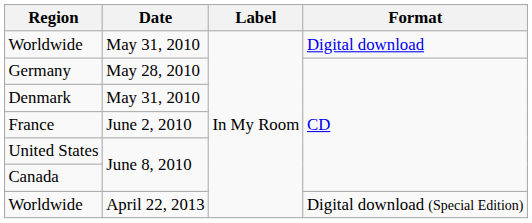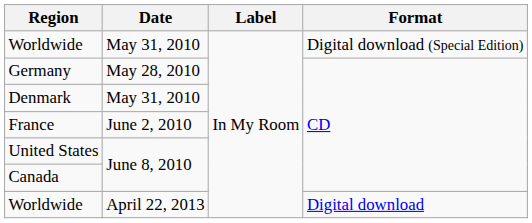 <table class=wikitable>
 <tr>
 <th>Region</th>
 <th>Date</th>
 <th>Label</th>
 <th>Format</th>
 </tr>
 <tr>
 <td>Worldwide</td>
 <td>May 31, 2010</td>
 <td rowspan="7">In My Room</td>
-<td><a href='#'>Digital download</a></td>
+<td>Digital download <small>(Special Edition)</small></td>
 </tr>
 <tr>
 <td>Germany</td>
 <td>May 28, 2010</td>
 <td rowspan="5"><a href='#'>CD</a></td>
 </tr>
 <tr>
 <td>Denmark</td>
 <td>May 31, 2010</td>
 </tr>
 <tr>
 <td>France</td>
 <td>June 2, 2010</td>
 </tr>
 <tr>
 <td>United States</td>
 <td rowspan="2">June 8, 2010</td>
 </tr>
 <tr>
 <td>Canada</td>
 </tr>
 <tr>
 <td>Worldwide</td>
 <td>April 22, 2013</td>
-<td>Digital download <small>(Special Edition)</small></td>
+<td><a href='#'>Digital download</a></td>
 </tr>
 </table>
